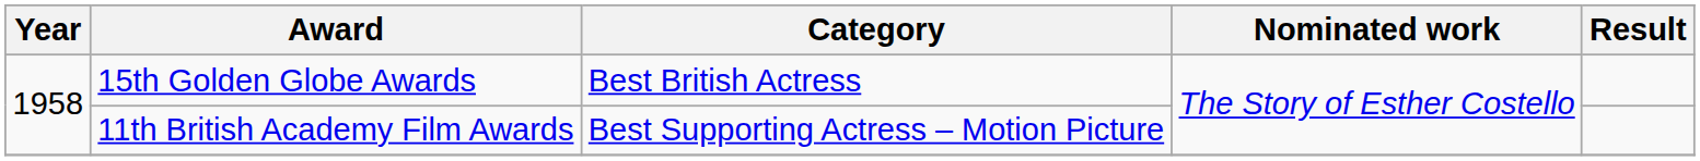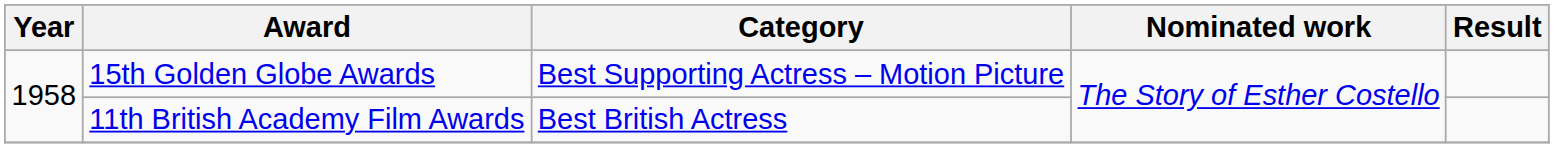 <table class="wikitable">
 <tr>
 <th>Year</th>
 <th>Award</th>
 <th>Category</th>
 <th>Nominated work</th>
 <th>Result</th>
 </tr>
 <tr>
 <td rowspan="2">1958</td>
 <td><a href='#'>15th Golden Globe Awards</a></td>
-<td><a href='#'>Best British Actress</a></td>
+<td><a href='#'>Best Supporting Actress – Motion Picture</a></td>
 <td rowspan="2" style="text-align:center;"><em><a href='#'>The Story of Esther Costello</a></em></td>
 <td></td>
 </tr>
 <tr>
 <td><a href='#'>11th British Academy Film Awards</a></td>
-<td><a href='#'>Best Supporting Actress – Motion Picture</a></td>
+<td><a href='#'>Best British Actress</a></td>
 <td></td>
 </tr>
 <tr>
 </tr>
 </table>
